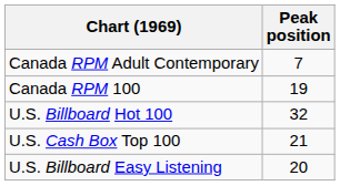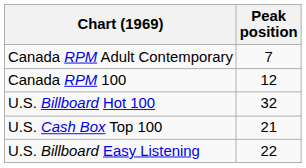 <table class="wikitable sortable">
 <tr>
 <th align="left">Chart (1969)</th>
 <th align="left">Peak<br>position</th>
 </tr>
 <tr>
 <td>Canada <a href='#'><em>RPM</em></a> Adult Contemporary</td>
 <td style="text-align:center;">7</td>
 </tr>
 <tr>
 <td>Canada <a href='#'><em>RPM</em></a> 100</td>
-<td style="text-align:center;">19</td>
+<td style="text-align:center;">12</td>
 </tr>
 <tr>
 <td>U.S. <em><a href='#'>Billboard</a></em> <a href='#'>Hot 100</a></td>
 <td style="text-align:center;">32</td>
 </tr>
 <tr>
 <td>U.S. <em><a href='#'>Cash Box</a></em> Top 100 </td>
 <td style="text-align:center;">21</td>
 </tr>
 <tr>
 <td>U.S. <em>Billboard</em> <a href='#'>Easy Listening</a></td>
-<td align="center">20</td>
+<td align="center">22</td>
 </tr>
 </table>
